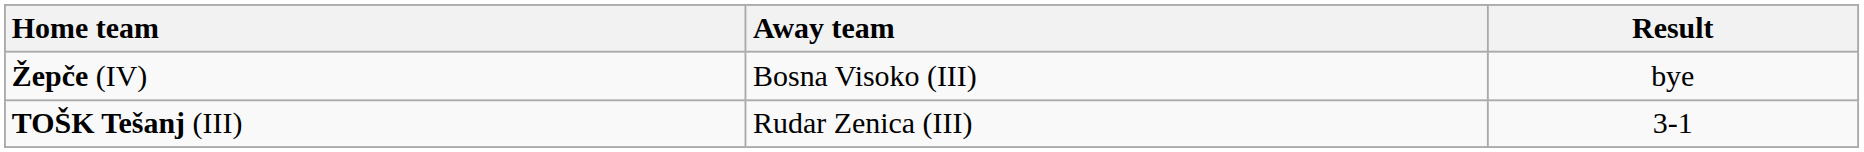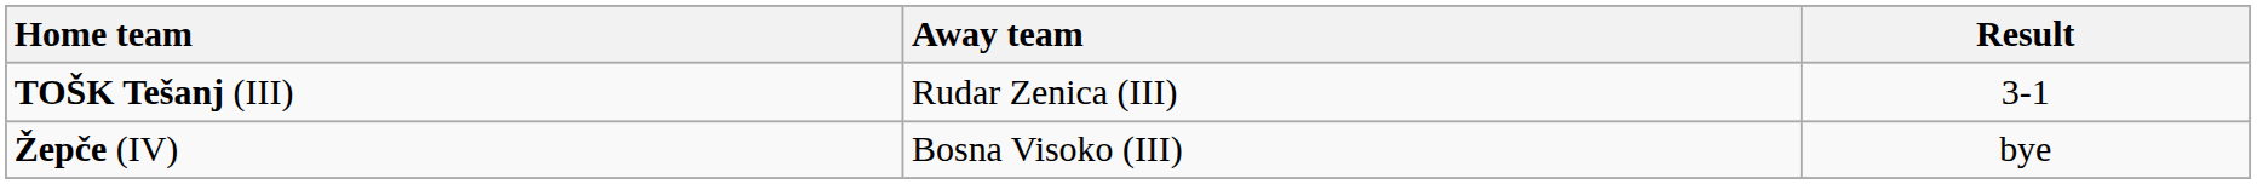 <table class="wikitable" style="width:50%">
 <tr>
 <th style="width:40%; text-align:left">Home team</th>
 <th style="width:40%; text-align:left">Away team</th>
 <th>Result</th>
 </tr>
 <tr>
+<td><strong>TOŠK Tešanj</strong> (III)</td>
+<td>Rudar Zenica (III)</td>
+<td style="text-align:center">3-1</td>
+</tr>
+<tr>
 <td><strong>Žepče</strong> (IV)</td>
 <td>Bosna Visoko (III)</td>
 <td style="text-align:center">bye</td>
 </tr>
-<tr>
-<td><strong>TOŠK Tešanj</strong> (III)</td>
-<td>Rudar Zenica (III)</td>
-<td style="text-align:center">3-1</td>
-</tr>
 </table>
